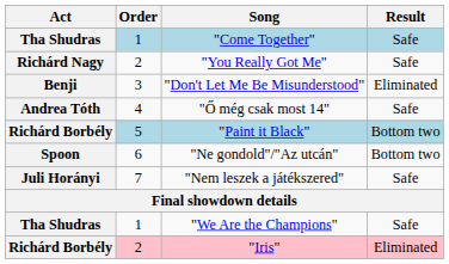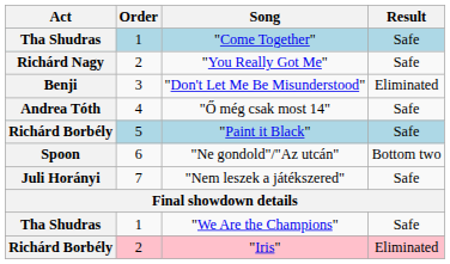 <table class="wikitable" style="text-align:center;">
 <tr>
 <th scope="col">Act</th>
 <th scope="col">Order</th>
 <th scope="col">Song</th>
 <th scope="col">Result</th>
 </tr>
 <tr bgcolor="lightblue">
 <th scope="row">Tha Shudras</th>
 <td>1</td>
 <td>"<a href='#'>Come Together</a>"</td>
 <td>Safe</td>
 </tr>
 <tr>
 <th scope="row">Richárd Nagy</th>
 <td>2</td>
 <td>"<a href='#'>You Really Got Me</a>"</td>
 <td>Safe</td>
 </tr>
 <tr>
 <th scope="row">Benji</th>
 <td>3</td>
 <td>"<a href='#'>Don't Let Me Be Misunderstood</a>"</td>
 <td>Eliminated</td>
 </tr>
 <tr>
 <th scope="row">Andrea Tóth</th>
 <td>4</td>
 <td>"Ő még csak most 14"</td>
 <td>Safe</td>
 </tr>
 <tr bgcolor="lightblue">
 <th scope="row">Richárd Borbély</th>
 <td>5</td>
 <td>"<a href='#'>Paint it Black</a>"</td>
-<td>Bottom two</td>
+<td>Safe</td>
 </tr>
 <tr>
 <th scope="row">Spoon</th>
 <td>6</td>
 <td>"Ne gondold"/"Az utcán"</td>
 <td>Bottom two</td>
 </tr>
 <tr>
 <th scope="row">Juli Horányi</th>
 <td>7</td>
 <td>"Nem leszek a játékszered"</td>
 <td>Safe</td>
 </tr>
 <tr>
 <th scope="col" colspan="6">Final showdown details</th>
 </tr>
 <tr>
 <th scope="row">Tha Shudras</th>
 <td>1</td>
 <td>"<a href='#'>We Are the Champions</a>"</td>
 <td>Safe</td>
 </tr>
 <tr bgcolor="pink">
 <th scope="row">Richárd Borbély</th>
 <td>2</td>
 <td>"<a href='#'>Iris</a>"</td>
 <td>Eliminated</td>
 </tr>
 </table>
